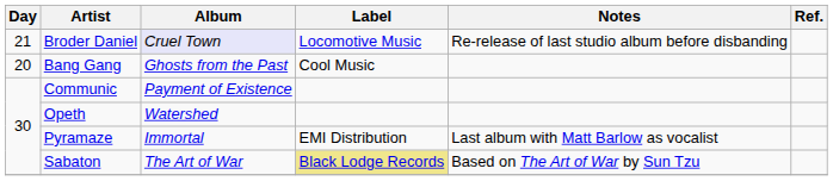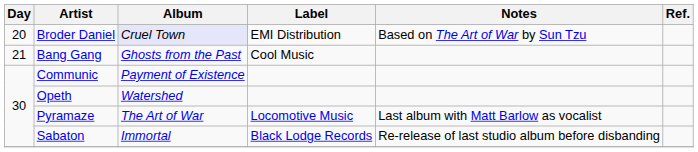 <table class="wikitable">
 <tr>
 <th>Day</th>
 <th>Artist</th>
 <th>Album</th>
 <th>Label</th>
 <th>Notes</th>
 <th>Ref.</th>
 </tr>
 <tr>
-<td rowspan="1" style="text-align:center;">21</td>
+<td rowspan="1" style="text-align:center;">20</td>
 <td><a href='#'>Broder Daniel</a></td>
 <td style="background: lavender;"><em>Cruel Town</em></td>
-<td><a href='#'>Locomotive Music</a></td>
-<td>Re-release of last studio album before disbanding</td>
+<td>EMI Distribution</td>
+<td>Based on <em><a href='#'>The Art of War</a></em> by <a href='#'>Sun Tzu</a></td>
 <td></td>
 </tr>
 <tr>
-<td rowspan="1" style="text-align:center;">20</td>
+<td rowspan="1" style="text-align:center;">21</td>
 <td><a href='#'>Bang Gang</a></td>
 <td><em><a href='#'>Ghosts from the Past</a></em></td>
 <td>Cool Music</td>
 <td></td>
 <td></td>
 </tr>
 <tr>
 <td rowspan="4" style="text-align:center;">30</td>
 <td><a href='#'>Communic</a></td>
 <td><em><a href='#'>Payment of Existence</a></em></td>
 <td></td>
 <td></td>
 <td></td>
 </tr>
 <tr>
 <td><a href='#'>Opeth</a></td>
 <td><em><a href='#'>Watershed</a></em></td>
 <td></td>
 <td></td>
 <td></td>
 </tr>
 <tr>
 <td><a href='#'>Pyramaze</a></td>
-<td><em><a href='#'>Immortal</a></em></td>
-<td>EMI Distribution</td>
+<td><em><a href='#'>The Art of War</a></em></td>
+<td><a href='#'>Locomotive Music</a></td>
 <td>Last album with <a href='#'>Matt Barlow</a> as vocalist</td>
 <td></td>
 </tr>
 <tr>
 <td><a href='#'>Sabaton</a></td>
-<td><em><a href='#'>The Art of War</a></em></td>
-<td style="background: khaki;"><a href='#'>Black Lodge Records</a></td>
-<td>Based on <em><a href='#'>The Art of War</a></em> by <a href='#'>Sun Tzu</a></td>
+<td><em><a href='#'>Immortal</a></em></td>
+<td><a href='#'>Black Lodge Records</a></td>
+<td>Re-release of last studio album before disbanding</td>
 <td></td>
 </tr>
 <tr>
 </tr>
 </table>
